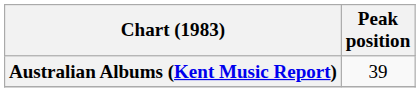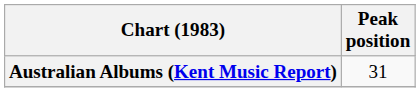 <table class="wikitable sortable plainrowheaders" style="text-align:center">
 <tr>
 <th scope="col">Chart (1983)</th>
 <th scope="col">Peak<br>position</th>
 </tr>
 <tr>
 <th scope="row">Australian Albums (<a href='#'>Kent Music Report</a>)</th>
-<td align="center">39</td>
+<td align="center">31</td>
 </tr>
 <tr>
 </tr>
 <tr>
 </tr>
 <tr>
 </tr>
 <tr>
 </tr>
 <tr>
 </tr>
 <tr>
 </tr>
 <tr>
 </tr>
 <tr>
 </tr>
 </table>
